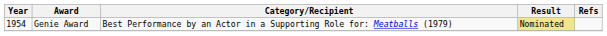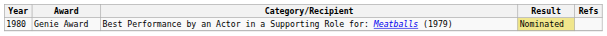 <table class="wikitable" width=60% margin=auto>
 <tr bgcolor="#CCCCCC">
 <th>Year</th>
 <th>Award</th>
 <th>Category/Recipient</th>
 <th>Result</th>
 <th>Refs</th>
 </tr>
 <tr>
-<td>1954</td>
+<td>1980</td>
 <td>Genie Award</td>
 <td>Best Performance by an Actor in a Supporting Role for: <em><a href='#'>Meatballs</a></em> (1979)</td>
 <td style="background: khaki;">Nominated</td>
 <td></td>
 </tr>
 <tr>
 </tr>
 </table>
